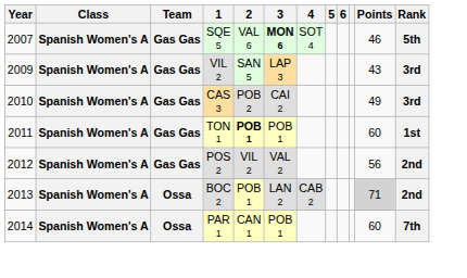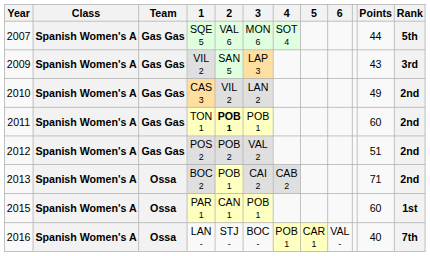 <table class="wikitable" style="text-align:center; font-size:95%">
 <tr>
 <th>Year</th>
 <th>Class</th>
 <th>Team</th>
 <th>1</th>
 <th>2</th>
 <th>3</th>
 <th>4</th>
 <th>5</th>
 <th>6</th>
 <th></th>
 <th>Points</th>
 <th>Rank</th>
 </tr>
 <tr>
 <td>2007</td>
 <th>Spanish Women's A</th>
 <th>Gas Gas</th>
 <td style="background:#DFFFDF;">SQE<br><small>5</small></td>
 <td style="background:#DFFFDF;">VAL<br><small>6</small></td>
-<td style="background:#DFFFDF;"><strong>MON<br><small>6</small></strong></td>
+<td style="background:#DFFFDF;">MON<br><small>6</small></td>
 <td style="background:#DFFFDF;">SOT<br><small>4</small></td>
 <td></td>
 <td></td>
 <td></td>
-<td>46</td>
+<td>44</td>
 <th>5th</th>
 </tr>
 <tr>
 <td>2009</td>
 <th>Spanish Women's A</th>
 <th>Gas Gas</th>
 <td style="background:#DFDFDF;">VIL<br><small>2</small></td>
 <td style="background:#DFFFDF;">SAN<br><small>5</small></td>
 <td style="background:#FFDF9F;">LAP<br><small>3</small></td>
 <td></td>
 <td></td>
 <td></td>
 <td></td>
 <td>43</td>
 <th>3rd</th>
 </tr>
 <tr>
 <td>2010</td>
 <th>Spanish Women's A</th>
 <th>Gas Gas</th>
 <td style="background:#FFDF9F;">CAS<br><small>3</small></td>
-<td style="background:#DFDFDF;">POB<br><small>2</small></td>
-<td style="background:#DFDFDF;">CAI<br><small>2</small></td>
+<td style="background:#DFDFDF;">VIL<br><small>2</small></td>
+<td style="background:#DFDFDF;">LAN<br><small>2</small></td>
 <td></td>
 <td></td>
 <td></td>
 <td></td>
 <td>49</td>
-<th>3rd</th>
+<th>2nd</th>
 </tr>
 <tr>
 <td>2011</td>
 <th>Spanish Women's A</th>
 <th>Gas Gas</th>
 <td style="background:#FFFFBF;">TON<br><small>1</small></td>
 <td style="background:#FFFFBF;"><strong>POB<br><small>1</small></strong></td>
 <td style="background:#FFFFBF;">POB<br><small>1</small></td>
 <td></td>
 <td></td>
 <td></td>
 <td></td>
 <td>60</td>
-<th>1st</th>
+<th>2nd</th>
 </tr>
 <tr>
 <td>2012</td>
 <th>Spanish Women's A</th>
 <th>Gas Gas</th>
 <td style="background:#DFDFDF;">POS<br><small>2</small></td>
-<td style="background:#DFDFDF;">VIL<br><small>2</small></td>
+<td style="background:#DFDFDF;">POB<br><small>2</small></td>
 <td style="background:#DFDFDF;">VAL<br><small>2</small></td>
 <td></td>
 <td></td>
 <td></td>
 <td></td>
-<td>56</td>
+<td>51</td>
 <th>2nd</th>
 </tr>
 <tr>
 <td>2013</td>
 <th>Spanish Women's A</th>
 <th>Ossa</th>
 <td style="background:#DFDFDF;">BOC<br><small>2</small></td>
 <td style="background:#FFFFBF;">POB<br><small>1</small></td>
-<td style="background:#DFDFDF;">LAN<br><small>2</small></td>
+<td style="background:#DFDFDF;">CAI<br><small>2</small></td>
 <td style="background:#DFDFDF;">CAB<br><small>2</small></td>
 <td></td>
 <td></td>
 <td></td>
-<td style="background: lightgrey;">71</td>
+<td>71</td>
 <th>2nd</th>
 </tr>
 <tr>
-<td>2014</td>
+<td>2015</td>
 <th>Spanish Women's A</th>
 <th>Ossa</th>
 <td style="background:#FFFFBF;">PAR<br><small>1</small></td>
 <td style="background:#FFFFBF;">CAN<br><small>1</small></td>
 <td style="background:#FFFFBF;">POB<br><small>1</small></td>
 <td></td>
 <td></td>
 <td></td>
 <td></td>
 <td>60</td>
+<th>1st</th>
+</tr>
+<tr>
+<td>2016</td>
+<th>Spanish Women's A</th>
+<th>Ossa</th>
+<td>LAN<br><small>-</small></td>
+<td>STJ<br><small>-</small></td>
+<td>BOC<br><small>-</small></td>
+<td style="background:#FFFFBF;">POB<br><small>1</small></td>
+<td style="background:#FFFFBF;">CAR<br><small>1</small></td>
+<td>VAL<br><small>-</small></td>
+<td></td>
+<td>40</td>
 <th>7th</th>
 </tr>
 </table>
